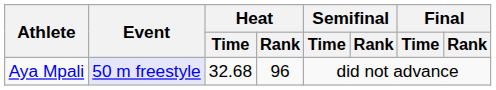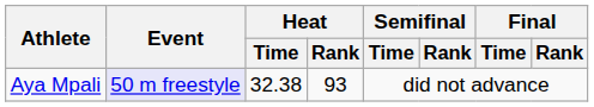 <table class="wikitable" style="text-align:center; font-size:90%">
 <tr>
 <th rowspan="2">Athlete</th>
 <th rowspan="2">Event</th>
 <th colspan="2">Heat</th>
 <th colspan="2">Semifinal</th>
 <th colspan="2">Final</th>
 </tr>
 <tr style="font-size:95%">
 <th>Time</th>
 <th>Rank</th>
 <th>Time</th>
 <th>Rank</th>
 <th>Time</th>
 <th>Rank</th>
 </tr>
 <tr>
 <td align=left><a href='#'>Aya Mpali</a></td>
 <td align=left style="background: lavender;"><a href='#'>50 m freestyle</a></td>
-<td>32.68</td>
-<td>96</td>
+<td>32.38</td>
+<td>93</td>
 <td colspan=4>did not advance</td>
 </tr>
 </table>
